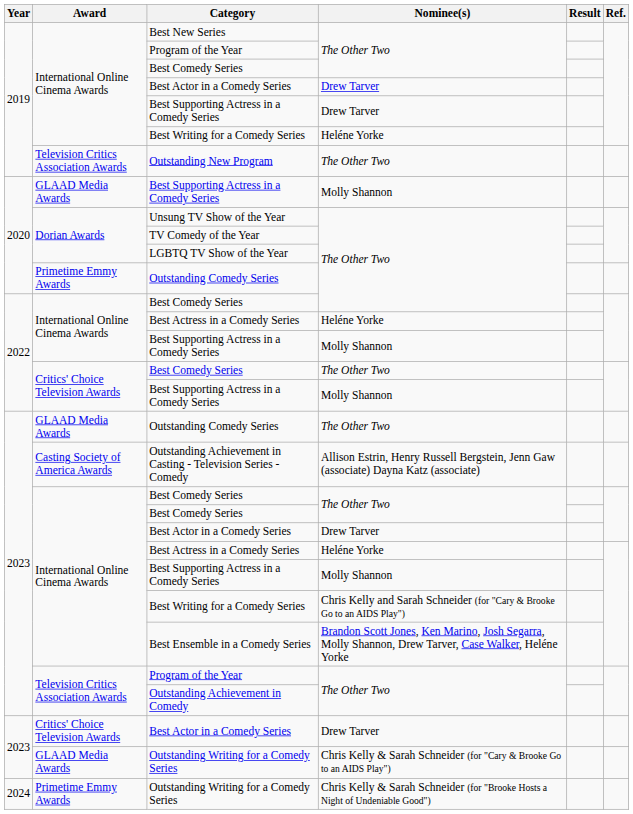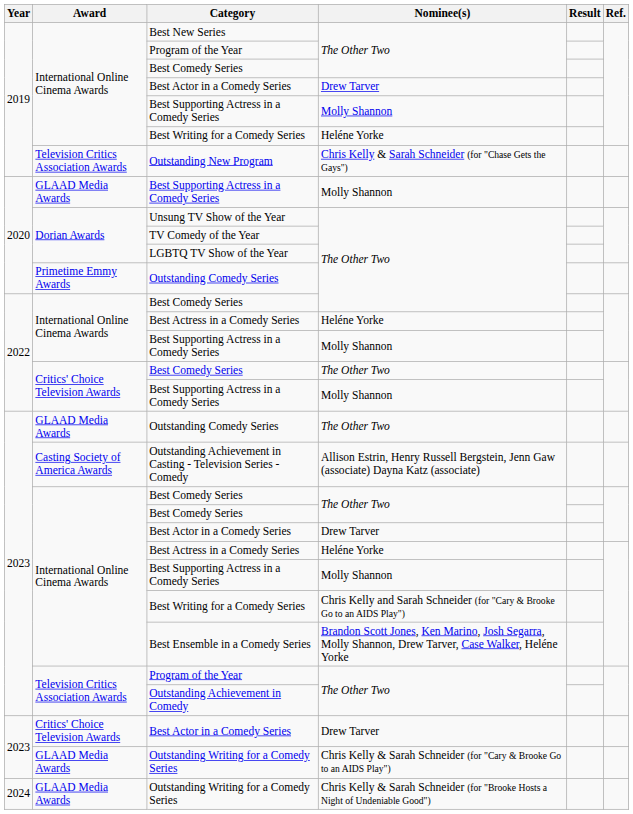 <table class="wikitable">
 <tr>
 <th>Year</th>
 <th>Award</th>
 <th>Category</th>
 <th>Nominee(s)</th>
 <th>Result</th>
 <th>Ref.</th>
 </tr>
 <tr>
 <td rowspan="7">2019</td>
 <td rowspan="6">International Online Cinema Awards</td>
 <td>Best New Series</td>
 <td rowspan="3"><em>The Other Two</em></td>
 <td></td>
 <td rowspan="6"></td>
 </tr>
 <tr>
 <td>Program of the Year</td>
 <td></td>
 </tr>
 <tr>
 <td>Best Comedy Series</td>
 <td></td>
 </tr>
 <tr>
 <td>Best Actor in a Comedy Series</td>
 <td><a href='#'>Drew Tarver</a></td>
 <td></td>
 </tr>
 <tr>
 <td>Best Supporting Actress in a Comedy Series</td>
-<td>Drew Tarver</td>
+<td><a href='#'>Molly Shannon</a></td>
 <td></td>
 </tr>
 <tr>
 <td>Best Writing for a Comedy Series</td>
 <td>Heléne Yorke</td>
 <td></td>
 </tr>
 <tr>
 <td><a href='#'>Television Critics Association Awards</a></td>
 <td><a href='#'>Outstanding New Program</a></td>
-<td><em>The Other Two</em></td>
+<td><a href='#'>Chris Kelly</a> & <a href='#'>Sarah Schneider</a> <small>(for "Chase Gets the Gays")</small></td>
 <td></td>
 <td></td>
 </tr>
 <tr>
 <td rowspan="5">2020</td>
 <td><a href='#'>GLAAD Media Awards</a></td>
 <td><a href='#'>Best Supporting Actress in a Comedy Series</a></td>
 <td>Molly Shannon</td>
 <td></td>
 <td></td>
 </tr>
 <tr>
 <td rowspan="3"><a href='#'>Dorian Awards</a></td>
 <td>Unsung TV Show of the Year</td>
 <td rowspan="5"><em>The Other Two</em></td>
 <td></td>
 <td rowspan="3"></td>
 </tr>
 <tr>
 <td>TV Comedy of the Year</td>
 <td></td>
 </tr>
 <tr>
 <td>LGBTQ TV Show of the Year</td>
 <td></td>
 </tr>
 <tr>
 <td><a href='#'>Primetime Emmy Awards</a></td>
 <td><a href='#'>Outstanding Comedy Series</a></td>
 <td></td>
 <td></td>
 </tr>
 <tr>
 <td rowspan="5">2022</td>
 <td rowspan="3">International Online Cinema Awards</td>
 <td>Best Comedy Series</td>
 <td></td>
 <td rowspan="3"></td>
 </tr>
 <tr>
 <td>Best Actress in a Comedy Series</td>
 <td>Heléne Yorke</td>
 <td></td>
 </tr>
 <tr>
 <td>Best Supporting Actress in a Comedy Series</td>
 <td>Molly Shannon</td>
 <td></td>
 </tr>
 <tr>
 <td rowspan="2"><a href='#'>Critics' Choice Television Awards</a></td>
 <td><a href='#'>Best Comedy Series</a></td>
 <td><em>The Other Two</em></td>
 <td></td>
 <td rowspan="2"></td>
 </tr>
 <tr>
 <td>Best Supporting Actress in a Comedy Series</td>
 <td>Molly Shannon</td>
 <td></td>
 </tr>
 <tr>
 <td rowspan="11">2023</td>
 <td><a href='#'>GLAAD Media Awards</a></td>
 <td>Outstanding Comedy Series</td>
 <td rowspan="1"><em>The Other Two</em></td>
 <td></td>
 <td></td>
 </tr>
 <tr>
 <td><a href='#'>Casting Society of America Awards</a></td>
 <td>Outstanding Achievement in Casting - Television Series - Comedy</td>
 <td>Allison Estrin, Henry Russell Bergstein, Jenn Gaw (associate) Dayna Katz (associate)</td>
 <td></td>
 <td></td>
 </tr>
 <tr>
 <td rowspan="7">International Online Cinema Awards</td>
 <td>Best Comedy Series</td>
 <td rowspan="2"><em>The Other Two</em></td>
 <td></td>
 <td rowspan="3"></td>
 </tr>
 <tr>
 <td>Best Comedy Series</td>
 <td></td>
 </tr>
 <tr>
 <td>Best Actor in a Comedy Series</td>
 <td>Drew Tarver</td>
 <td></td>
 </tr>
 <tr>
 <td>Best Actress in a Comedy Series</td>
 <td>Heléne Yorke</td>
 <td></td>
 </tr>
 <tr>
 <td>Best Supporting Actress in a Comedy Series</td>
 <td>Molly Shannon</td>
 <td></td>
 </tr>
 <tr>
 <td>Best Writing for a Comedy Series</td>
 <td>Chris Kelly and Sarah Schneider <small>(for "Cary & Brooke Go to an AIDS Play")</small></td>
 <td></td>
 </tr>
 <tr>
 <td>Best Ensemble in a Comedy Series</td>
 <td><a href='#'>Brandon Scott Jones</a>, <a href='#'>Ken Marino</a>, <a href='#'>Josh Segarra</a>, Molly Shannon, Drew Tarver, <a href='#'>Case Walker</a>, Heléne Yorke</td>
 <td></td>
 </tr>
 <tr>
 <td rowspan="2"><a href='#'>Television Critics Association Awards</a></td>
 <td><a href='#'>Program of the Year</a></td>
 <td rowspan="2"><em>The Other Two</em></td>
 <td></td>
 <td rowspan="2"></td>
 </tr>
 <tr>
 <td><a href='#'>Outstanding Achievement in Comedy</a></td>
 <td></td>
 </tr>
 <tr>
 <td rowspan="2">2023</td>
 <td><a href='#'>Critics' Choice Television Awards</a></td>
 <td><a href='#'>Best Actor in a Comedy Series</a></td>
 <td>Drew Tarver</td>
 <td></td>
 <td></td>
 </tr>
 <tr>
 <td><a href='#'>GLAAD Media Awards</a></td>
 <td><a href='#'>Outstanding Writing for a Comedy Series</a></td>
 <td>Chris Kelly & Sarah Schneider <small>(for "Cary & Brooke Go to an AIDS Play")</small></td>
 <td></td>
 <td></td>
 </tr>
 <tr>
 <td>2024</td>
-<td><a href='#'>Primetime Emmy Awards</a></td>
+<td><a href='#'>GLAAD Media Awards</a></td>
 <td>Outstanding Writing for a Comedy Series</td>
 <td>Chris Kelly & Sarah Schneider <small>(for "Brooke Hosts a Night of Undeniable Good")</small></td>
 <td></td>
 <td></td>
 </tr>
 </table>
